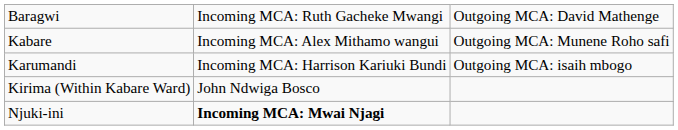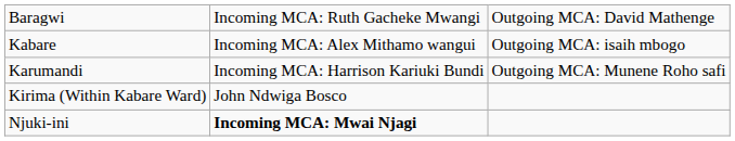 <table class="wikitable">
 <tr>
 <td>Baragwi</td>
 <td>Incoming MCA: Ruth Gacheke Mwangi</td>
 <td>Outgoing MCA: David Mathenge</td>
 </tr>
 <tr>
 <td>Kabare</td>
 <td>Incoming MCA: Alex Mithamo wangui</td>
-<td>Outgoing MCA: Munene Roho safi</td>
+<td>Outgoing MCA: isaih mbogo</td>
 </tr>
 <tr>
 <td>Karumandi</td>
 <td>Incoming MCA: Harrison Kariuki Bundi</td>
-<td>Outgoing MCA: isaih mbogo</td>
+<td>Outgoing MCA: Munene Roho safi</td>
 </tr>
 <tr>
 <td>Kirima (Within Kabare Ward)</td>
 <td>John Ndwiga Bosco</td>
 </tr>
 <tr>
 <td>Njuki-ini</td>
 <td><strong>Incoming MCA: Mwai Njagi</strong></td>
 <td></td>
 </tr>
 </table>
